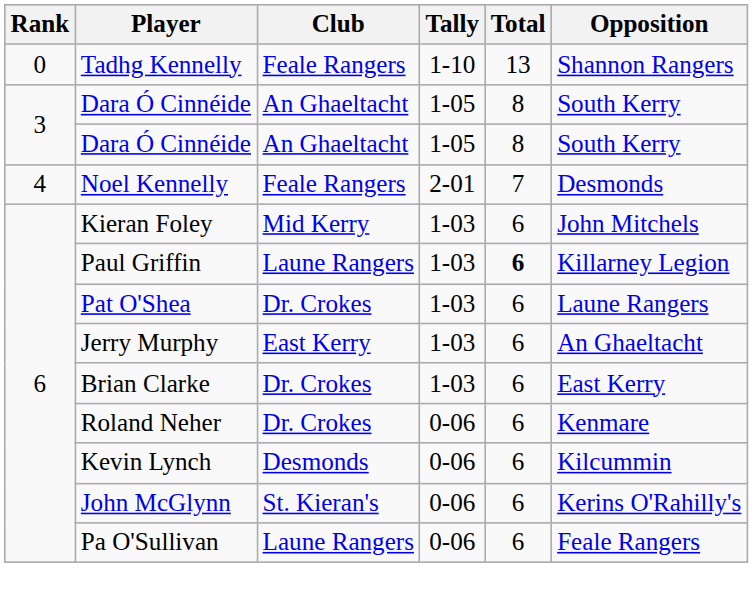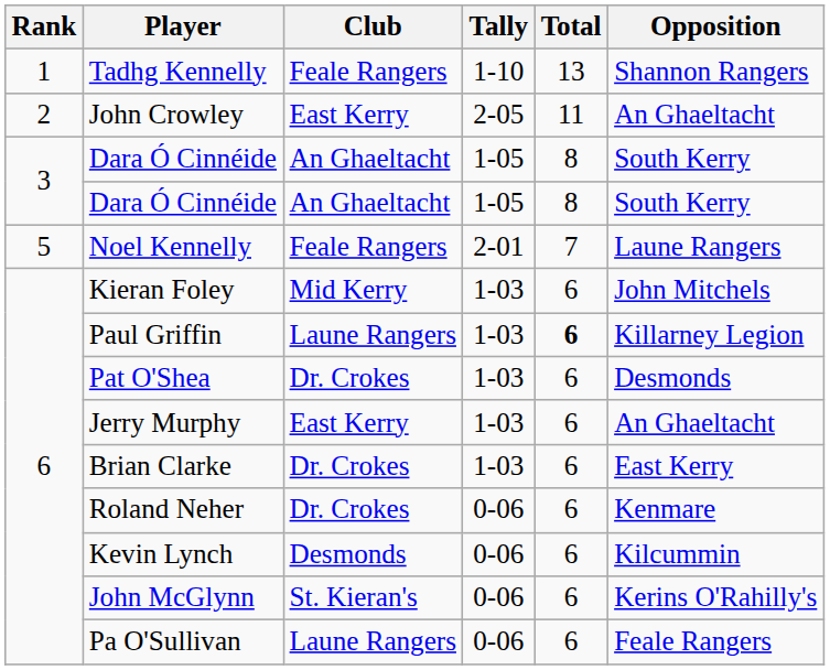 <table class="wikitable">
 <tr>
 <th>Rank</th>
 <th>Player</th>
 <th>Club</th>
 <th>Tally</th>
 <th>Total</th>
 <th>Opposition</th>
 </tr>
 <tr>
-<td rowspan="1" style="text-align:center;">0</td>
+<td rowspan="1" style="text-align:center;">1</td>
 <td><a href='#'>Tadhg Kennelly</a></td>
 <td><a href='#'>Feale Rangers</a></td>
 <td align=center>1-10</td>
 <td align=center>13</td>
 <td><a href='#'>Shannon Rangers</a></td>
+</tr>
+<tr>
+<td rowspan="1" style="text-align:center;">2</td>
+<td>John Crowley</td>
+<td><a href='#'>East Kerry</a></td>
+<td align=center>2-05</td>
+<td align=center>11</td>
+<td><a href='#'>An Ghaeltacht</a></td>
 </tr>
 <tr>
 <td rowspan="2" style="text-align:center;">3</td>
 <td><a href='#'>Dara Ó Cinnéide</a></td>
 <td><a href='#'>An Ghaeltacht</a></td>
 <td align=center>1-05</td>
 <td align=center>8</td>
 <td><a href='#'>South Kerry</a></td>
 </tr>
 <tr>
 <td><a href='#'>Dara Ó Cinnéide</a></td>
 <td><a href='#'>An Ghaeltacht</a></td>
 <td align=center>1-05</td>
 <td align=center>8</td>
 <td><a href='#'>South Kerry</a></td>
 </tr>
 <tr>
-<td rowspan="1" style="text-align:center;">4</td>
+<td rowspan="1" style="text-align:center;">5</td>
 <td><a href='#'>Noel Kennelly</a></td>
 <td><a href='#'>Feale Rangers</a></td>
 <td align=center>2-01</td>
 <td align=center>7</td>
-<td><a href='#'>Desmonds</a></td>
+<td><a href='#'>Laune Rangers</a></td>
 </tr>
 <tr>
 <td rowspan="9" style="text-align:center;">6</td>
 <td>Kieran Foley</td>
 <td><a href='#'>Mid Kerry</a></td>
 <td align=center>1-03</td>
 <td align=center>6</td>
 <td><a href='#'>John Mitchels</a></td>
 </tr>
 <tr>
 <td>Paul Griffin</td>
 <td><a href='#'>Laune Rangers</a></td>
 <td align=center>1-03</td>
 <td align=center><strong>6</strong></td>
 <td><a href='#'>Killarney Legion</a></td>
 </tr>
 <tr>
 <td><a href='#'>Pat O'Shea</a></td>
 <td><a href='#'>Dr. Crokes</a></td>
 <td align=center>1-03</td>
 <td align=center>6</td>
-<td><a href='#'>Laune Rangers</a></td>
+<td><a href='#'>Desmonds</a></td>
 </tr>
 <tr>
 <td>Jerry Murphy</td>
 <td><a href='#'>East Kerry</a></td>
 <td align=center>1-03</td>
 <td align=center>6</td>
 <td><a href='#'>An Ghaeltacht</a></td>
 </tr>
 <tr>
 <td>Brian Clarke</td>
 <td><a href='#'>Dr. Crokes</a></td>
 <td align=center>1-03</td>
 <td align=center>6</td>
 <td><a href='#'>East Kerry</a></td>
 </tr>
 <tr>
 <td>Roland Neher</td>
 <td><a href='#'>Dr. Crokes</a></td>
 <td align=center>0-06</td>
 <td align=center>6</td>
 <td><a href='#'>Kenmare</a></td>
 </tr>
 <tr>
 <td>Kevin Lynch</td>
 <td><a href='#'>Desmonds</a></td>
 <td align=center>0-06</td>
 <td align=center>6</td>
 <td><a href='#'>Kilcummin</a></td>
 </tr>
 <tr>
 <td><a href='#'>John McGlynn</a></td>
 <td><a href='#'>St. Kieran's</a></td>
 <td align=center>0-06</td>
 <td align=center>6</td>
 <td><a href='#'>Kerins O'Rahilly's</a></td>
 </tr>
 <tr>
 <td>Pa O'Sullivan</td>
 <td><a href='#'>Laune Rangers</a></td>
 <td align=center>0-06</td>
 <td align=center>6</td>
 <td><a href='#'>Feale Rangers</a></td>
 </tr>
 </table>
